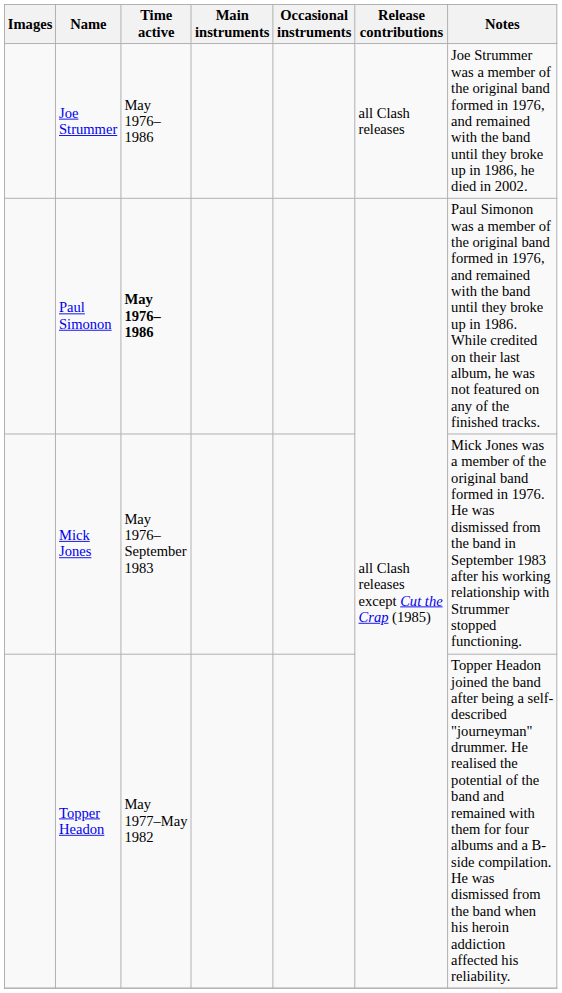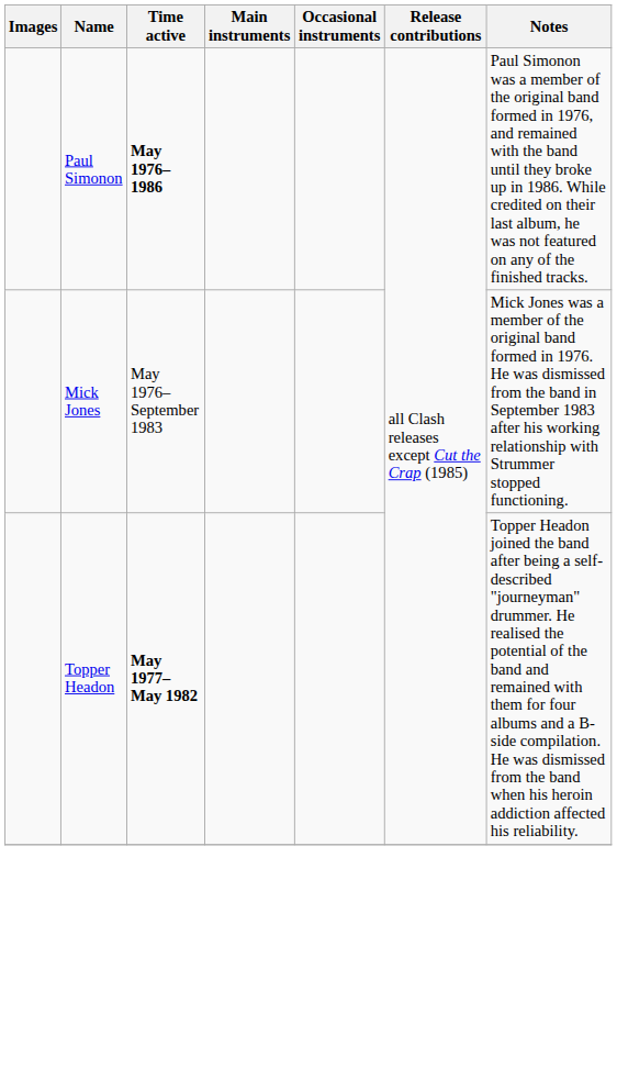 <table class="wikitable">
 <tr>
 <th>Images</th>
 <th>Name</th>
 <th>Time active</th>
 <th>Main instruments</th>
 <th>Occasional instruments</th>
 <th>Release contributions</th>
 <th>Notes</th>
-</tr>
-<tr>
-<td></td>
-<td><a href='#'>Joe Strummer</a></td>
-<td>May 1976–1986 </td>
-<td></td>
-<td></td>
-<td>all Clash releases</td>
-<td>Joe Strummer was a member of the original band formed in 1976, and remained with the band until they broke up in 1986, he died in 2002.</td>
 </tr>
 <tr>
 <td></td>
 <td><a href='#'>Paul Simonon</a></td>
 <td><strong>May 1976–1986</strong></td>
 <td></td>
 <td></td>
 <td rowspan="3">all Clash releases except <em><a href='#'>Cut the Crap</a></em> (1985)</td>
 <td>Paul Simonon was a member of the original band formed in 1976, and remained with the band until they broke up in 1986. While credited on their last album, he was not featured on any of the finished tracks.</td>
 </tr>
 <tr>
 <td></td>
 <td><a href='#'>Mick Jones</a></td>
 <td>May 1976–September 1983</td>
 <td></td>
 <td></td>
 <td>Mick Jones was a member of the original band formed in 1976. He was dismissed from the band in September 1983 after his working relationship with Strummer stopped functioning.</td>
 </tr>
 <tr>
 <td></td>
 <td><a href='#'>Topper Headon</a></td>
-<td>May 1977–May 1982</td>
+<td><strong>May 1977–May 1982</strong></td>
 <td></td>
 <td></td>
 <td>Topper Headon joined the band after being a self-described "journeyman" drummer. He realised the potential of the band and remained with them for four albums and a B-side compilation. He was dismissed from the band when his heroin addiction affected his reliability.</td>
 </tr>
 <tr>
 </tr>
 </table>
